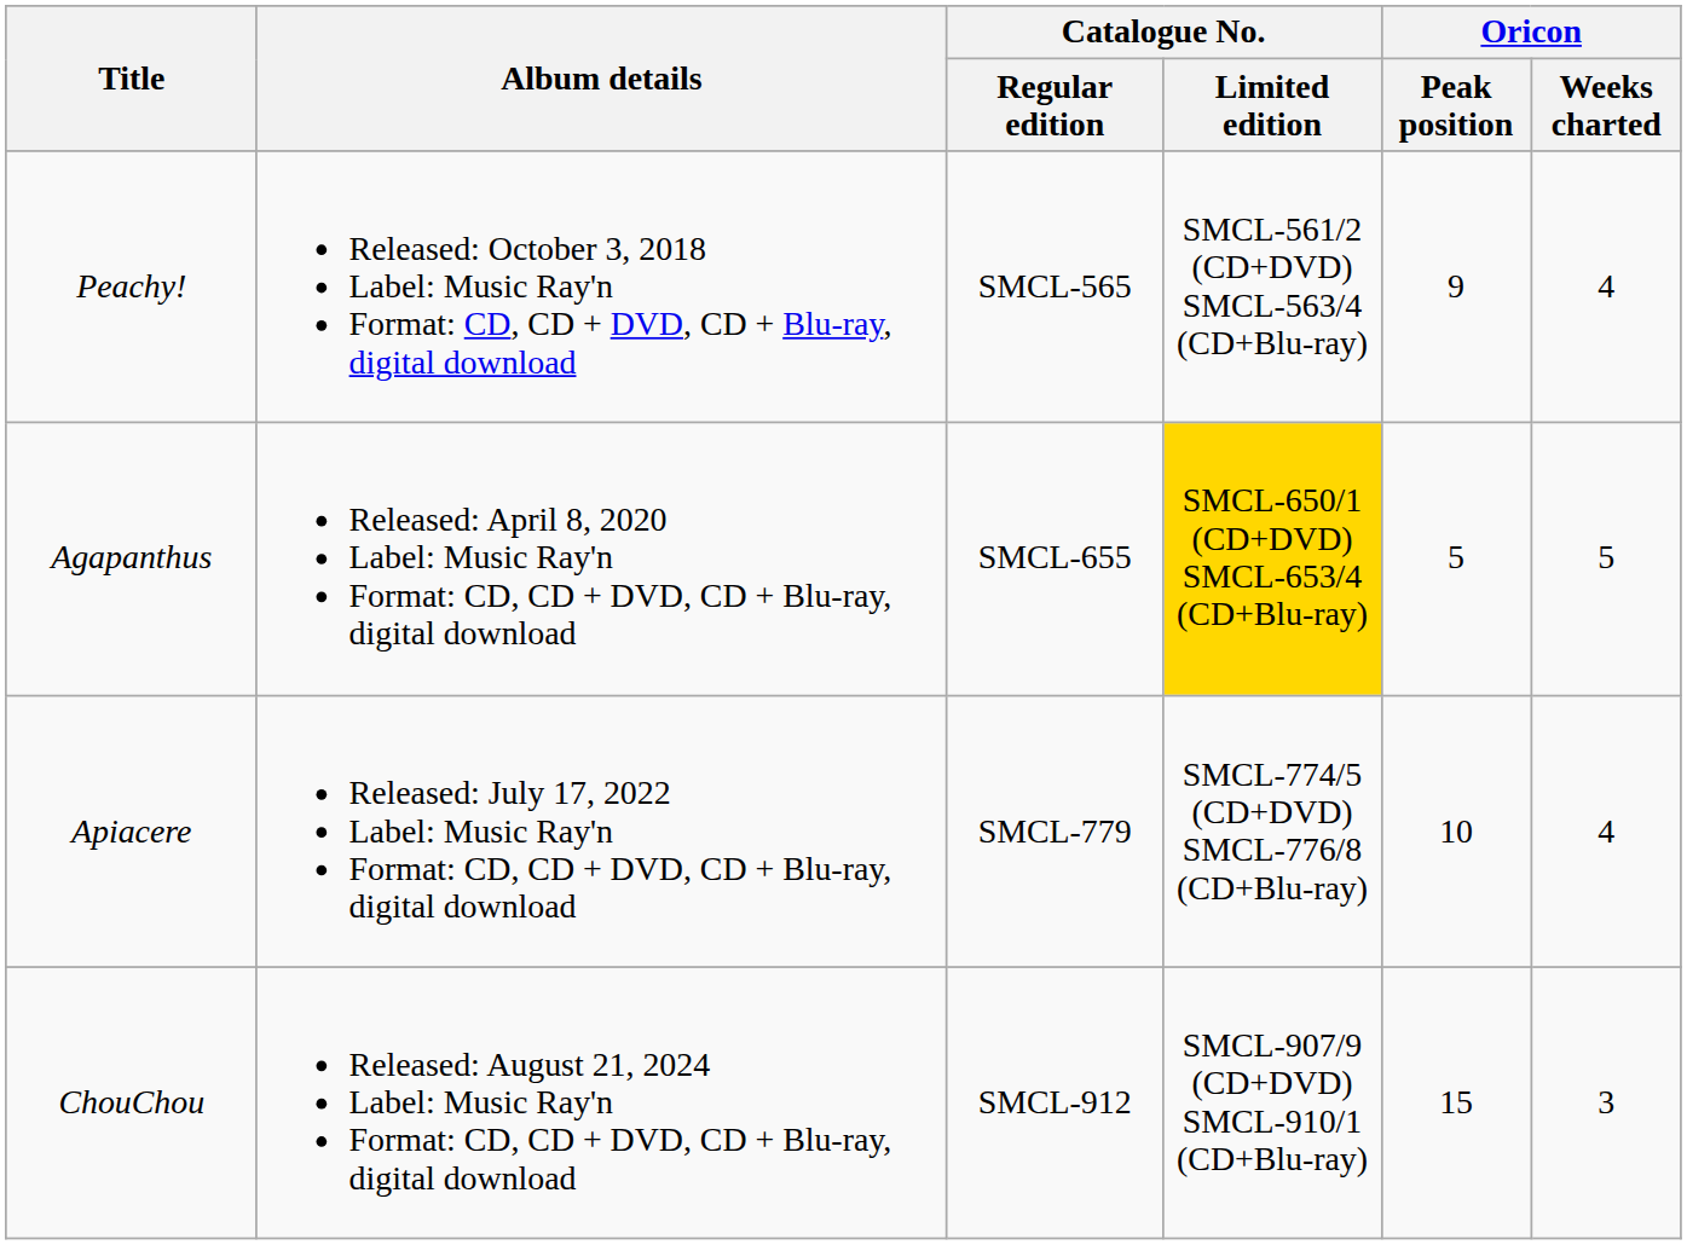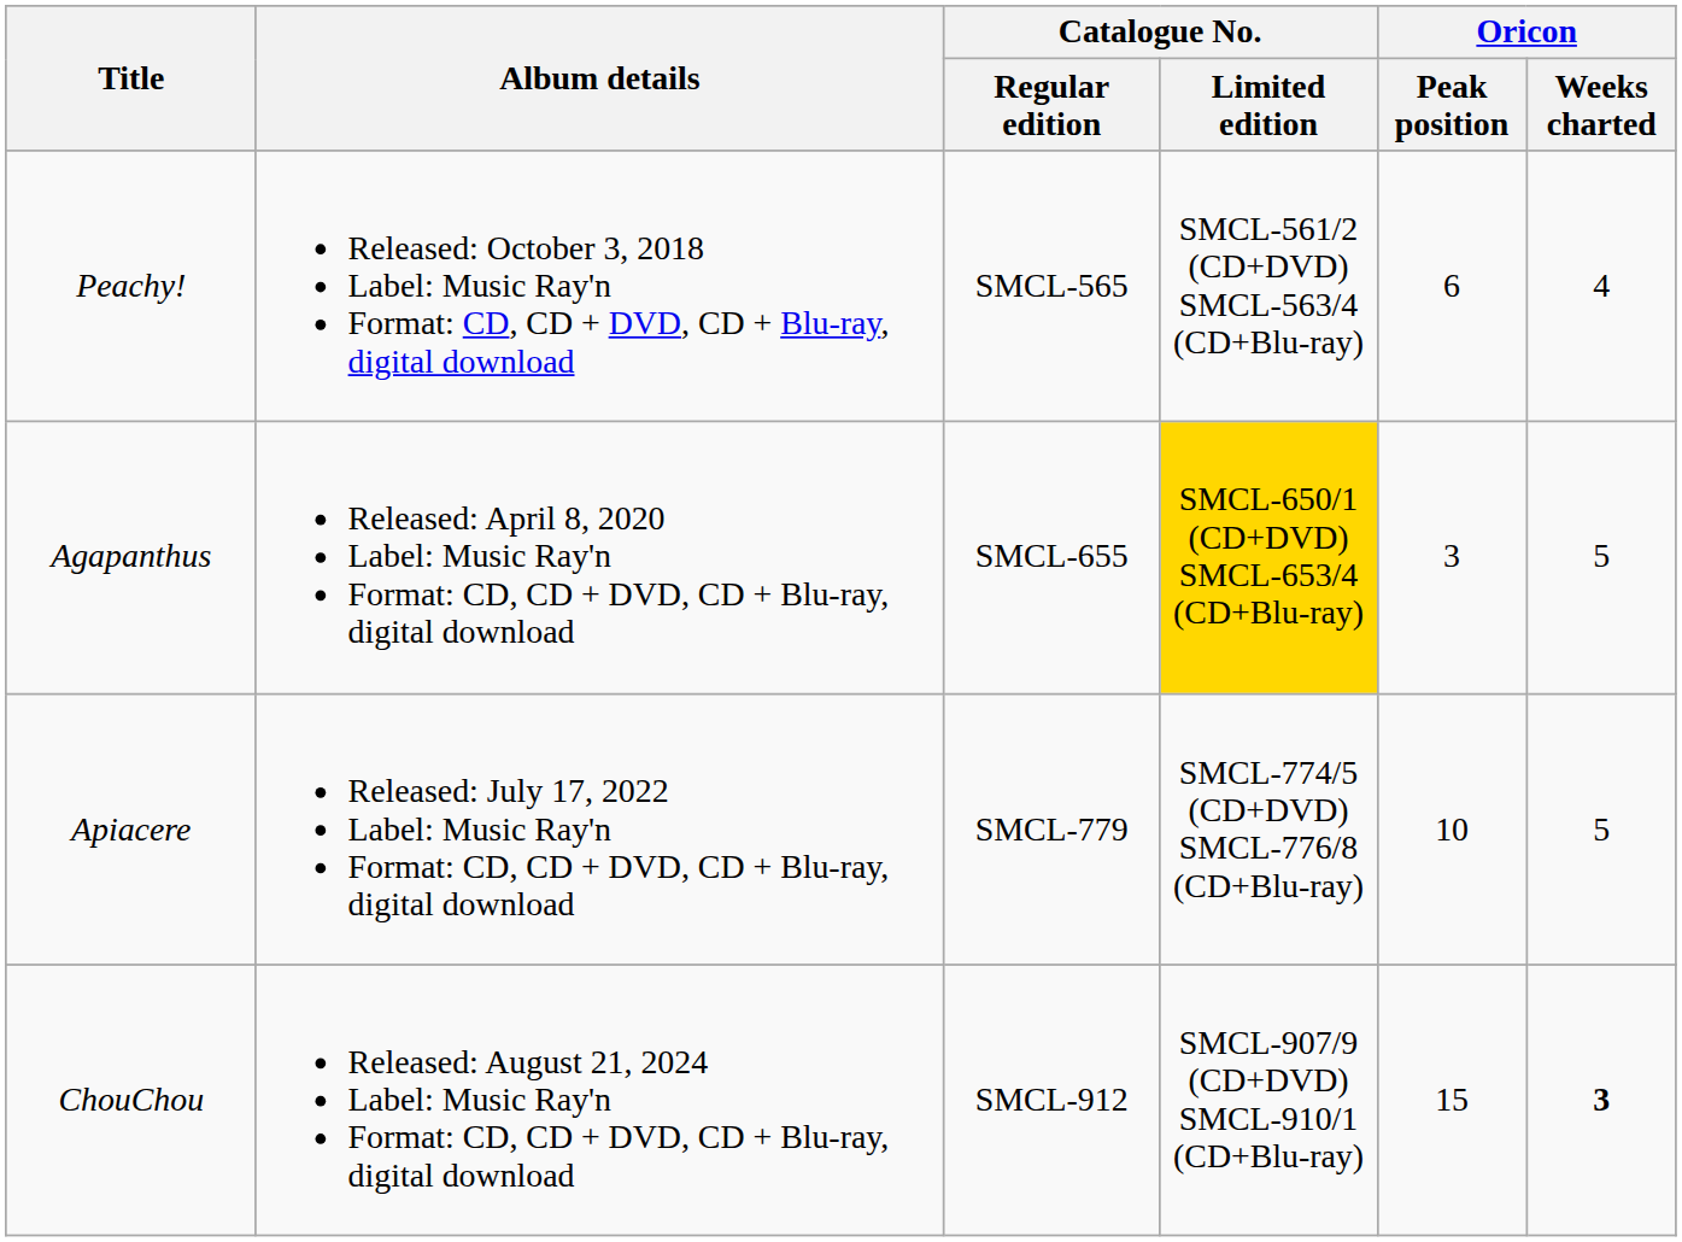 <table class="wikitable plainrowheaders">
 <tr>
 <th rowspan=2; style="width:7em;">Title</th>
 <th rowspan=2; style="width:20em;">Album details</th>
 <th colspan=2  style="width:12em;">Catalogue No.</th>
 <th colspan=2; style="width:8em;"><a href='#'>Oricon</a></th>
 </tr>
 <tr>
 <th style="width:6em;">Regular<br>edition</th>
 <th style="width:6em;">Limited<br>edition</th>
 <th style="width:4em;">Peak<br>position</th>
 <th style="width:4em;">Weeks<br>charted</th>
 </tr>
 <tr>
 <td align="center"><em>Peachy!</em></td>
 <td><br><ul><li>Released: October 3, 2018</li><li>Label: Music Ray'n</li><li>Format: <a href='#'>CD</a>, CD + <a href='#'>DVD</a>, CD + <a href='#'>Blu-ray</a>, <a href='#'>digital download</a></li></ul></td>
 <td align="center">SMCL-565</td>
 <td align="center">SMCL-561/2<br>(CD+DVD)<br>SMCL-563/4<br>(CD+Blu-ray)</td>
-<td align="center">9</td>
+<td align="center">6</td>
 <td align="center">4</td>
 </tr>
 <tr>
 <td align="center"><em>Agapanthus</em></td>
 <td><br><ul><li>Released: April 8, 2020</li><li>Label: Music Ray'n</li><li>Format: CD, CD + DVD, CD + Blu-ray, digital download</li></ul></td>
 <td align="center">SMCL-655</td>
 <td align="center" style="background: gold;">SMCL-650/1<br>(CD+DVD)<br>SMCL-653/4<br>(CD+Blu-ray)</td>
-<td align="center">5</td>
+<td align="center">3</td>
 <td align="center">5</td>
 </tr>
 <tr>
 <td align="center"><em>Apiacere</em></td>
 <td><br><ul><li>Released: July 17, 2022</li><li>Label: Music Ray'n</li><li>Format: CD, CD + DVD, CD + Blu-ray, digital download</li></ul></td>
 <td align="center">SMCL-779</td>
 <td align="center">SMCL-774/5<br>(CD+DVD)<br>SMCL-776/8<br>(CD+Blu-ray)</td>
 <td align="center">10</td>
-<td align="center">4</td>
+<td align="center">5</td>
 </tr>
 <tr>
 <td align="center"><em>ChouChou</em></td>
 <td><br><ul><li>Released: August 21, 2024</li><li>Label: Music Ray'n</li><li>Format: CD, CD + DVD, CD + Blu-ray, digital download</li></ul></td>
 <td align="center">SMCL-912</td>
 <td align="center">SMCL-907/9<br>(CD+DVD)<br>SMCL-910/1<br>(CD+Blu-ray)</td>
 <td align="center">15</td>
-<td align="center">3</td>
+<td align="center"><strong>3</strong></td>
 </tr>
 </table>
